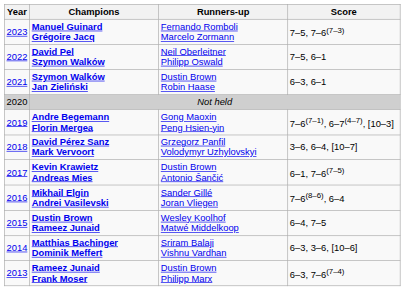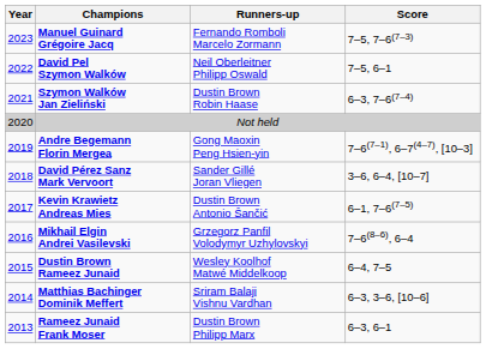 <table class="wikitable" style="font-size:90%">
 <tr>
 <th>Year</th>
 <th width="200">Champions</th>
 <th width="200">Runners-up</th>
 <th width="175">Score</th>
 </tr>
 <tr>
 <td><a href='#'>2023</a></td>
 <td> <strong><a href='#'>Manuel Guinard</a></strong> <br>  <strong><a href='#'>Grégoire Jacq</a></strong></td>
 <td> <a href='#'>Fernando Romboli</a> <br>  <a href='#'>Marcelo Zormann</a></td>
 <td>7–5, 7–6<sup>(7–3)</sup></td>
 </tr>
 <tr>
 <td><a href='#'>2022</a></td>
 <td> <strong><a href='#'>David Pel</a></strong> <br>  <strong><a href='#'>Szymon Walków</a></strong></td>
 <td> <a href='#'>Neil Oberleitner</a> <br>  <a href='#'>Philipp Oswald</a></td>
 <td>7–5, 6–1</td>
 </tr>
 <tr>
 <td><a href='#'>2021</a></td>
 <td> <strong><a href='#'>Szymon Walków</a></strong> <br>  <strong><a href='#'>Jan Zieliński</a></strong></td>
 <td> <a href='#'>Dustin Brown</a> <br>  <a href='#'>Robin Haase</a></td>
-<td>6–3, 6–1</td>
+<td>6–3, 7–6<sup>(7–4)</sup></td>
 </tr>
 <tr>
 <td style="background:#cfcfcf">2020</td>
 <td colspan=3 align=center style="background:#cfcfcf"><em>Not held</em></td>
 </tr>
 <tr>
 <td><a href='#'>2019</a></td>
 <td> <strong><a href='#'>Andre Begemann</a></strong> <br>  <strong><a href='#'>Florin Mergea</a></strong></td>
 <td> <a href='#'>Gong Maoxin</a> <br>  <a href='#'>Peng Hsien-yin</a></td>
 <td>7–6<sup>(7–1)</sup>, 6–7<sup>(4–7)</sup>, [10–3]</td>
 </tr>
 <tr>
 <td><a href='#'>2018</a></td>
 <td> <strong><a href='#'>David Pérez Sanz</a></strong> <br>  <strong><a href='#'>Mark Vervoort</a></strong></td>
-<td> <a href='#'>Grzegorz Panfil</a> <br>  <a href='#'>Volodymyr Uzhylovskyi</a></td>
+<td> <a href='#'>Sander Gillé</a> <br>  <a href='#'>Joran Vliegen</a></td>
 <td>3–6, 6–4, [10–7]</td>
 </tr>
 <tr>
 <td><a href='#'>2017</a></td>
 <td> <strong><a href='#'>Kevin Krawietz</a></strong> <br>  <strong><a href='#'>Andreas Mies</a></strong></td>
 <td> <a href='#'>Dustin Brown</a> <br>  <a href='#'>Antonio Šančić</a></td>
 <td>6–1, 7–6<sup>(7–5)</sup></td>
 </tr>
 <tr>
 <td><a href='#'>2016</a></td>
 <td> <strong><a href='#'>Mikhail Elgin</a></strong> <br>  <strong><a href='#'>Andrei Vasilevski</a></strong></td>
-<td> <a href='#'>Sander Gillé</a> <br>  <a href='#'>Joran Vliegen</a></td>
+<td> <a href='#'>Grzegorz Panfil</a> <br>  <a href='#'>Volodymyr Uzhylovskyi</a></td>
 <td>7–6<sup>(8–6)</sup>, 6–4</td>
 </tr>
 <tr>
 <td><a href='#'>2015</a></td>
 <td> <strong><a href='#'>Dustin Brown</a></strong> <br>  <strong><a href='#'>Rameez Junaid</a></strong></td>
 <td> <a href='#'>Wesley Koolhof</a> <br>  <a href='#'>Matwé Middelkoop</a></td>
 <td>6–4, 7–5</td>
 </tr>
 <tr>
 <td><a href='#'>2014</a></td>
 <td> <strong><a href='#'>Matthias Bachinger</a></strong> <br>  <strong><a href='#'>Dominik Meffert</a></strong></td>
 <td> <a href='#'>Sriram Balaji</a> <br>  <a href='#'>Vishnu Vardhan</a></td>
 <td>6–3, 3–6, [10–6]</td>
 </tr>
 <tr>
 <td><a href='#'>2013</a></td>
 <td> <strong><a href='#'>Rameez Junaid</a></strong> <br>  <strong><a href='#'>Frank Moser</a></strong></td>
 <td> <a href='#'>Dustin Brown</a> <br>  <a href='#'>Philipp Marx</a></td>
-<td>6–3, 7–6<sup>(7–4)</sup></td>
+<td>6–3, 6–1</td>
 </tr>
 </table>
